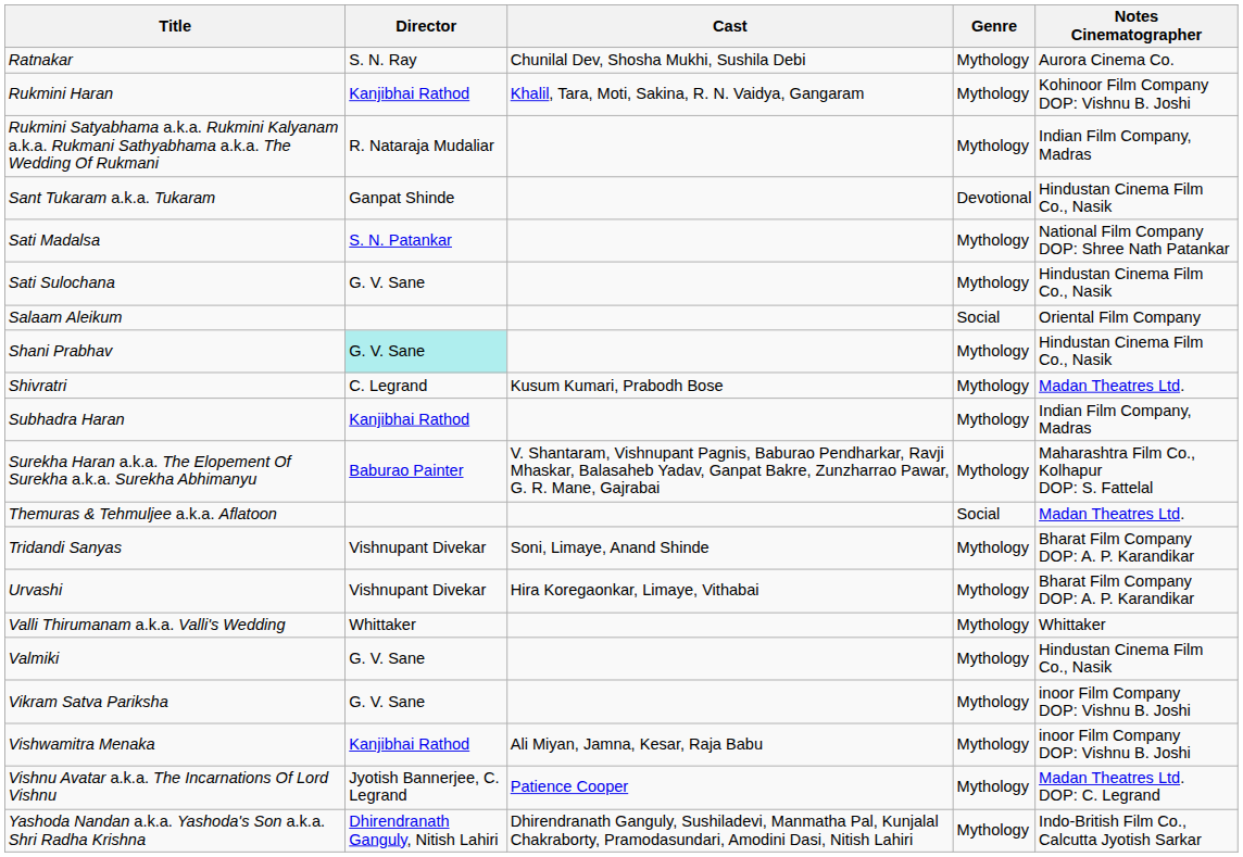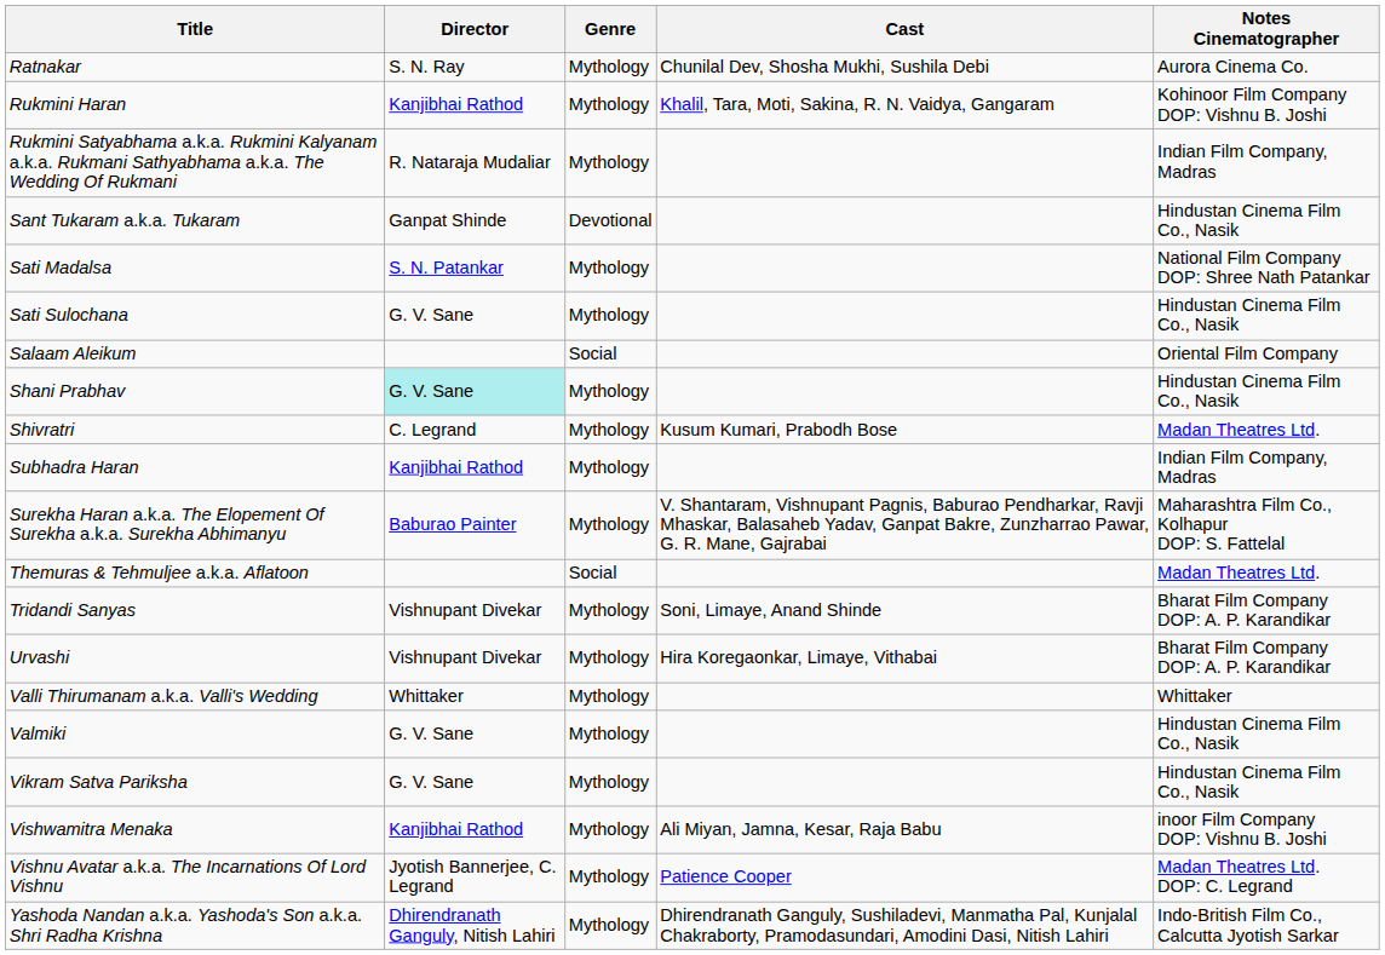 <table class="wikitable">
 <tr>
 <th>Title</th>
 <th>Director</th>
+<th>Genre</th>
 <th>Cast</th>
-<th>Genre</th>
 <th>Notes<br>Cinematographer</th>
 </tr>
 <tr>
 <td><em>Ratnakar</em></td>
 <td>S. N. Ray</td>
+<td>Mythology</td>
 <td>Chunilal Dev, Shosha Mukhi, Sushila Debi</td>
-<td>Mythology</td>
 <td>Aurora Cinema Co.</td>
 </tr>
 <tr>
 <td><em>Rukmini Haran</em></td>
 <td><a href='#'>Kanjibhai Rathod</a></td>
+<td>Mythology</td>
 <td><a href='#'>Khalil</a>, Tara, Moti, Sakina, R. N. Vaidya, Gangaram</td>
-<td>Mythology</td>
 <td>Kohinoor Film Company<br>DOP: Vishnu B. Joshi</td>
 </tr>
 <tr>
 <td><em>Rukmini Satyabhama</em> a.k.a. <em>Rukmini Kalyanam</em> a.k.a. <em>Rukmani Sathyabhama</em> a.k.a. <em>The Wedding Of Rukmani </em></td>
 <td>R. Nataraja Mudaliar</td>
+<td>Mythology</td>
 <td></td>
-<td>Mythology</td>
 <td>Indian Film Company, Madras</td>
 </tr>
 <tr>
 <td><em>Sant Tukaram</em> a.k.a. <em>Tukaram</em></td>
 <td>Ganpat Shinde</td>
+<td>Devotional</td>
 <td></td>
-<td>Devotional</td>
 <td>Hindustan Cinema Film Co., Nasik</td>
 </tr>
 <tr>
 <td><em>Sati Madalsa</em></td>
 <td><a href='#'>S. N. Patankar</a></td>
+<td>Mythology</td>
 <td></td>
-<td>Mythology</td>
 <td>National Film Company<br>DOP: Shree Nath Patankar</td>
 </tr>
 <tr>
 <td><em>Sati Sulochana</em></td>
 <td>G. V. Sane</td>
+<td>Mythology</td>
 <td></td>
-<td>Mythology</td>
 <td>Hindustan Cinema Film Co., Nasik</td>
 </tr>
 <tr>
 <td><em>Salaam Aleikum</em></td>
 <td></td>
+<td>Social</td>
 <td></td>
-<td>Social</td>
 <td>Oriental Film Company</td>
 </tr>
 <tr>
 <td><em>Shani Prabhav</em></td>
 <td style="background: paleturquoise;">G. V. Sane</td>
+<td>Mythology</td>
 <td></td>
-<td>Mythology</td>
 <td>Hindustan Cinema Film Co., Nasik</td>
 </tr>
 <tr>
 <td><em>Shivratri</em></td>
 <td>C. Legrand</td>
+<td>Mythology</td>
 <td>Kusum Kumari, Prabodh Bose</td>
-<td>Mythology</td>
 <td><a href='#'>Madan Theatres Ltd</a>.</td>
 </tr>
 <tr>
 <td><em>Subhadra Haran</em></td>
 <td><a href='#'>Kanjibhai Rathod</a></td>
+<td>Mythology</td>
 <td></td>
-<td>Mythology</td>
 <td>Indian Film Company, Madras</td>
 </tr>
 <tr>
 <td><em>Surekha Haran</em> a.k.a. <em>The Elopement Of Surekha</em> a.k.a. <em>Surekha Abhimanyu</em></td>
 <td><a href='#'>Baburao Painter</a></td>
+<td>Mythology</td>
 <td>V. Shantaram, Vishnupant Pagnis, Baburao Pendharkar, Ravji Mhaskar, Balasaheb Yadav, Ganpat Bakre, Zunzharrao Pawar, G. R. Mane, Gajrabai</td>
-<td>Mythology</td>
 <td>Maharashtra Film Co., Kolhapur<br>DOP: S. Fattelal</td>
 </tr>
 <tr>
 <td><em>Themuras & Tehmuljee</em> a.k.a. <em>Aflatoon</em></td>
 <td></td>
+<td>Social</td>
 <td></td>
-<td>Social</td>
 <td><a href='#'>Madan Theatres Ltd</a>.</td>
 </tr>
 <tr>
 <td><em>Tridandi Sanyas</em></td>
 <td>Vishnupant Divekar</td>
+<td>Mythology</td>
 <td>Soni, Limaye, Anand Shinde</td>
-<td>Mythology</td>
 <td>Bharat Film Company<br>DOP: A. P. Karandikar</td>
 </tr>
 <tr>
 <td><em>Urvashi</em></td>
 <td>Vishnupant Divekar</td>
+<td>Mythology</td>
 <td>Hira Koregaonkar, Limaye, Vithabai</td>
-<td>Mythology</td>
 <td>Bharat Film Company<br>DOP: A. P. Karandikar</td>
 </tr>
 <tr>
 <td><em>Valli Thirumanam</em> a.k.a. <em>Valli's Wedding</em></td>
 <td>Whittaker</td>
+<td>Mythology</td>
 <td></td>
-<td>Mythology</td>
 <td>Whittaker</td>
 </tr>
 <tr>
 <td><em>Valmiki</em></td>
 <td>G. V. Sane</td>
+<td>Mythology</td>
 <td></td>
-<td>Mythology</td>
 <td>Hindustan Cinema Film Co., Nasik</td>
 </tr>
 <tr>
 <td><em>Vikram Satva Pariksha</em></td>
 <td>G. V. Sane</td>
+<td>Mythology</td>
 <td></td>
-<td>Mythology</td>
-<td>inoor Film Company<br>DOP: Vishnu B. Joshi</td>
+<td>Hindustan Cinema Film Co., Nasik</td>
 </tr>
 <tr>
 <td><em>Vishwamitra Menaka</em></td>
 <td><a href='#'>Kanjibhai Rathod</a></td>
+<td>Mythology</td>
 <td>Ali Miyan, Jamna, Kesar, Raja Babu</td>
-<td>Mythology</td>
 <td>inoor Film Company<br>DOP: Vishnu B. Joshi</td>
 </tr>
 <tr>
 <td><em>Vishnu Avatar</em> a.k.a. <em>The Incarnations Of Lord Vishnu</em></td>
 <td>Jyotish Bannerjee, C. Legrand</td>
+<td>Mythology</td>
 <td><a href='#'>Patience Cooper</a></td>
-<td>Mythology</td>
 <td><a href='#'>Madan Theatres Ltd</a>.<br>DOP: C. Legrand</td>
 </tr>
 <tr>
 <td><em>Yashoda Nandan</em> a.k.a. <em>Yashoda's Son</em> a.k.a. <em>Shri Radha Krishna</em></td>
 <td><a href='#'>Dhirendranath Ganguly</a>, Nitish Lahiri</td>
+<td>Mythology</td>
 <td>Dhirendranath Ganguly, Sushiladevi, Manmatha Pal, Kunjalal Chakraborty, Pramodasundari, Amodini Dasi, Nitish Lahiri</td>
-<td>Mythology</td>
 <td>Indo-British Film Co., Calcutta Jyotish Sarkar</td>
 </tr>
 </table>
